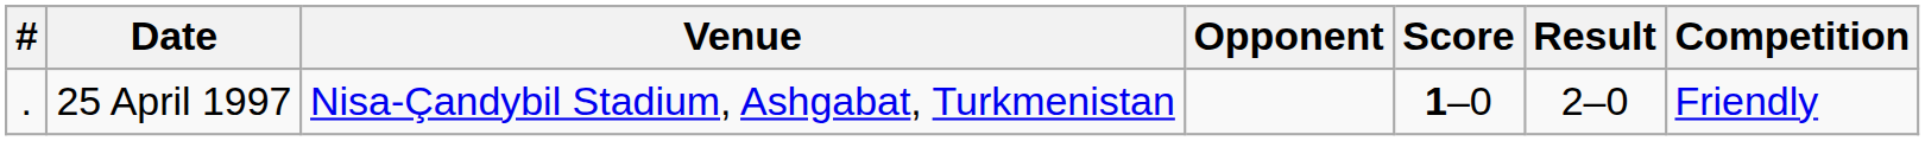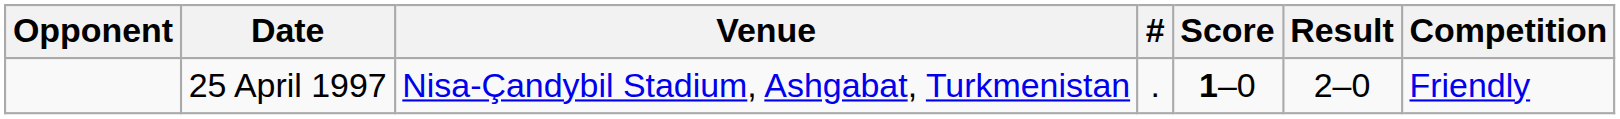 <table class="wikitable">
 <tr>
-<th>#</th>
+<th>Opponent</th>
 <th>Date</th>
 <th>Venue</th>
-<th>Opponent</th>
+<th>#</th>
 <th>Score</th>
 <th>Result</th>
 <th>Competition</th>
 </tr>
 <tr>
-<td align=center>.</td>
+<td></td>
 <td>25 April 1997</td>
 <td><a href='#'>Nisa-Çandybil Stadium</a>, <a href='#'>Ashgabat</a>, <a href='#'>Turkmenistan</a></td>
-<td></td>
+<td align=center>.</td>
 <td align=center><strong>1</strong>–0</td>
 <td align=center>2–0</td>
 <td><a href='#'>Friendly</a></td>
 </tr>
 </table>
